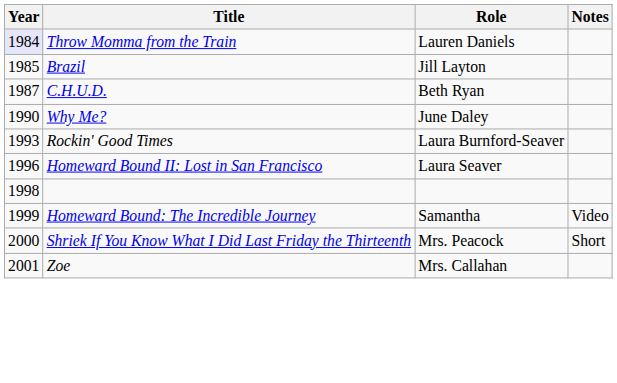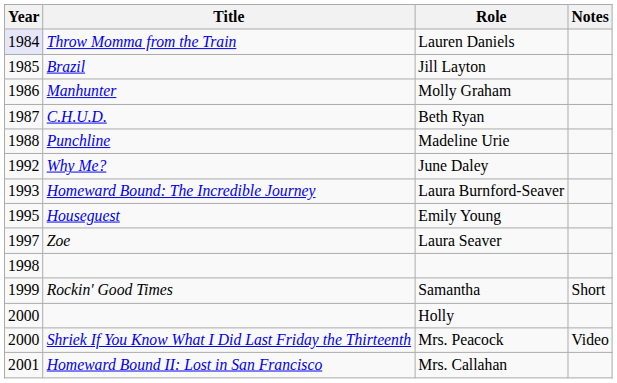 <table class="wikitable sortable">
 <tr>
 <th>Year</th>
 <th>Title</th>
 <th>Role</th>
 <th class="unsortable">Notes</th>
 </tr>
 <tr>
 <td style="background: lavender;">1984</td>
 <td><em><a href='#'>Throw Momma from the Train</a></em></td>
 <td>Lauren Daniels</td>
 <td></td>
 </tr>
 <tr>
 <td>1985</td>
 <td><em><a href='#'>Brazil</a></em></td>
 <td>Jill Layton</td>
 <td></td>
 </tr>
 <tr>
+<td>1986</td>
+<td><em><a href='#'>Manhunter</a></em></td>
+<td>Molly Graham</td>
+<td></td>
+</tr>
+<tr>
 <td>1987</td>
 <td><em><a href='#'>C.H.U.D.</a></em></td>
 <td>Beth Ryan</td>
 <td></td>
 </tr>
 <tr>
-<td>1990</td>
+<td>1988</td>
+<td><em><a href='#'>Punchline</a></em></td>
+<td>Madeline Urie</td>
+<td></td>
+</tr>
+<tr>
+<td>1992</td>
 <td><em><a href='#'>Why Me?</a></em></td>
 <td>June Daley</td>
 <td></td>
 </tr>
 <tr>
 <td>1993</td>
-<td><em>Rockin' Good Times</em></td>
+<td><em><a href='#'>Homeward Bound: The Incredible Journey</a></em></td>
 <td>Laura Burnford-Seaver</td>
 <td></td>
 </tr>
 <tr>
-<td>1996</td>
-<td><em><a href='#'>Homeward Bound II: Lost in San Francisco</a></em></td>
+<td>1995</td>
+<td><em><a href='#'>Houseguest</a></em></td>
+<td>Emily Young</td>
+<td></td>
+</tr>
+<tr>
+<td>1997</td>
+<td><em>Zoe</em></td>
 <td>Laura Seaver</td>
 <td></td>
 </tr>
 <tr>
 <td>1998</td>
 <td><em></em></td>
 <td></td>
 <td></td>
 </tr>
 <tr>
 <td>1999</td>
-<td><em><a href='#'>Homeward Bound: The Incredible Journey</a></em></td>
+<td><em>Rockin' Good Times</em></td>
 <td>Samantha</td>
-<td>Video</td>
+<td>Short</td>
+</tr>
+<tr>
+<td>2000</td>
+<td><em></em></td>
+<td>Holly</td>
+<td></td>
 </tr>
 <tr>
 <td>2000</td>
 <td><em><a href='#'>Shriek If You Know What I Did Last Friday the Thirteenth</a></em></td>
 <td>Mrs. Peacock</td>
-<td>Short</td>
+<td>Video</td>
 </tr>
 <tr>
 <td>2001</td>
-<td><em>Zoe</em></td>
+<td><em><a href='#'>Homeward Bound II: Lost in San Francisco</a></em></td>
 <td>Mrs. Callahan</td>
 <td></td>
 </tr>
 </table>
